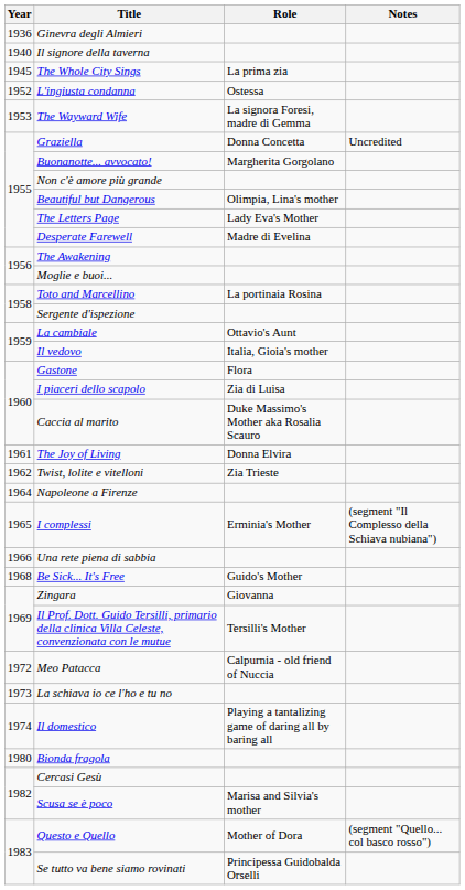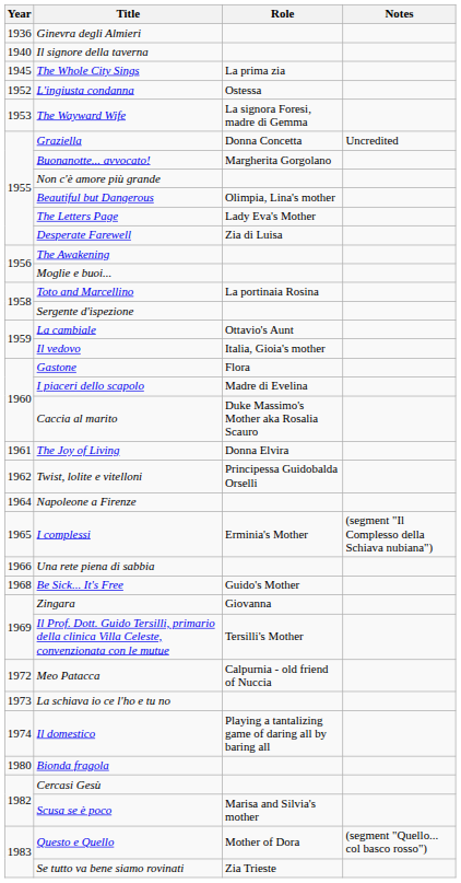 <table class="wikitable sortable">
 <tr>
 <th>Year</th>
 <th>Title</th>
 <th>Role</th>
 <th class="unsortable">Notes</th>
 </tr>
 <tr>
 <td>1936</td>
 <td><em>Ginevra degli Almieri</em></td>
 <td></td>
 <td></td>
 </tr>
 <tr>
 <td>1940</td>
 <td><em>Il signore della taverna</em></td>
 <td></td>
 <td></td>
 </tr>
 <tr>
 <td>1945</td>
 <td><em><a href='#'>The Whole City Sings</a></em></td>
 <td>La prima zia</td>
 <td></td>
 </tr>
 <tr>
 <td>1952</td>
 <td><em><a href='#'>L'ingiusta condanna</a></em></td>
 <td>Ostessa</td>
 <td></td>
 </tr>
 <tr>
 <td>1953</td>
 <td><em><a href='#'>The Wayward Wife</a></em></td>
 <td>La signora Foresi, madre di Gemma</td>
 <td></td>
 </tr>
 <tr>
 <td rowspan=6>1955</td>
 <td><em><a href='#'>Graziella</a></em></td>
 <td>Donna Concetta</td>
 <td>Uncredited</td>
 </tr>
 <tr>
 <td><em><a href='#'>Buonanotte... avvocato!</a></em></td>
 <td>Margherita Gorgolano</td>
 <td></td>
 </tr>
 <tr>
 <td><em>Non c'è amore più grande</em></td>
 <td></td>
 <td></td>
 </tr>
 <tr>
 <td><em><a href='#'>Beautiful but Dangerous</a></em></td>
 <td>Olimpia, Lina's mother</td>
 <td></td>
 </tr>
 <tr>
 <td><em><a href='#'>The Letters Page</a></em></td>
 <td>Lady Eva's Mother</td>
 <td></td>
 </tr>
 <tr>
 <td><em><a href='#'>Desperate Farewell</a></em></td>
-<td>Madre di Evelina</td>
+<td>Zia di Luisa</td>
 <td></td>
 </tr>
 <tr>
 <td rowspan=2>1956</td>
 <td><em><a href='#'>The Awakening</a></em></td>
 <td></td>
 <td></td>
 </tr>
 <tr>
 <td><em>Moglie e buoi...</em></td>
 <td></td>
 <td></td>
 </tr>
 <tr>
 <td rowspan=2>1958</td>
 <td><em><a href='#'>Toto and Marcellino</a></em></td>
 <td>La portinaia Rosina</td>
 <td></td>
 </tr>
 <tr>
 <td><em>Sergente d'ispezione</em></td>
 <td></td>
 <td></td>
 </tr>
 <tr>
 <td rowspan=2>1959</td>
 <td><em><a href='#'>La cambiale</a></em></td>
 <td>Ottavio's Aunt</td>
 <td></td>
 </tr>
 <tr>
 <td><em><a href='#'>Il vedovo</a></em></td>
 <td>Italia, Gioia's mother</td>
 <td></td>
 </tr>
 <tr>
 <td rowspan=3>1960</td>
 <td><em><a href='#'>Gastone</a></em></td>
 <td>Flora</td>
 <td></td>
 </tr>
 <tr>
 <td><em><a href='#'>I piaceri dello scapolo</a></em></td>
-<td>Zia di Luisa</td>
+<td>Madre di Evelina</td>
 <td></td>
 </tr>
 <tr>
 <td><em>Caccia al marito</em></td>
 <td>Duke Massimo's Mother aka Rosalia Scauro</td>
 <td></td>
 </tr>
 <tr>
 <td>1961</td>
 <td><em><a href='#'>The Joy of Living</a></em></td>
 <td>Donna Elvira</td>
 <td></td>
 </tr>
 <tr>
 <td>1962</td>
 <td><em>Twist, lolite e vitelloni</em></td>
-<td>Zia Trieste</td>
+<td>Principessa Guidobalda Orselli</td>
 <td></td>
 </tr>
 <tr>
 <td>1964</td>
 <td><em>Napoleone a Firenze</em></td>
 <td></td>
 <td></td>
 </tr>
 <tr>
 <td>1965</td>
 <td><em><a href='#'>I complessi</a></em></td>
 <td>Erminia's Mother</td>
 <td>(segment "Il Complesso della Schiava nubiana")</td>
 </tr>
 <tr>
 <td>1966</td>
 <td><em>Una rete piena di sabbia</em></td>
 <td></td>
 <td></td>
 </tr>
 <tr>
 <td>1968</td>
 <td><em><a href='#'>Be Sick... It's Free</a></em></td>
 <td>Guido's Mother</td>
 <td></td>
 </tr>
 <tr>
 <td rowspan=2>1969</td>
 <td><em>Zingara</em></td>
 <td>Giovanna</td>
 <td></td>
 </tr>
 <tr>
 <td><em><a href='#'>Il Prof. Dott. Guido Tersilli, primario della clinica Villa Celeste, convenzionata con le mutue</a></em></td>
 <td>Tersilli's Mother</td>
 <td></td>
 </tr>
 <tr>
 <td>1972</td>
 <td><em>Meo Patacca</em></td>
 <td>Calpurnia - old friend of Nuccia</td>
 <td></td>
 </tr>
 <tr>
 <td>1973</td>
 <td><em>La schiava io ce l'ho e tu no</em></td>
 <td></td>
 <td></td>
 </tr>
 <tr>
 <td>1974</td>
 <td><em><a href='#'>Il domestico</a></em></td>
 <td>Playing a tantalizing game of daring all by baring all</td>
 <td></td>
 </tr>
 <tr>
 <td>1980</td>
 <td><em><a href='#'>Bionda fragola</a></em></td>
 <td></td>
 <td></td>
 </tr>
 <tr>
 <td rowspan=2>1982</td>
 <td><em>Cercasi Gesù</em></td>
 <td></td>
 <td></td>
 </tr>
 <tr>
 <td><em><a href='#'>Scusa se è poco</a></em></td>
 <td>Marisa and Silvia's mother</td>
 <td></td>
 </tr>
 <tr>
 <td rowspan=2>1983</td>
 <td><em><a href='#'>Questo e Quello</a></em></td>
 <td>Mother of Dora</td>
 <td>(segment "Quello... col basco rosso")</td>
 </tr>
 <tr>
 <td><em>Se tutto va bene siamo rovinati</em></td>
-<td>Principessa Guidobalda Orselli</td>
+<td>Zia Trieste</td>
 <td></td>
 </tr>
 </table>
